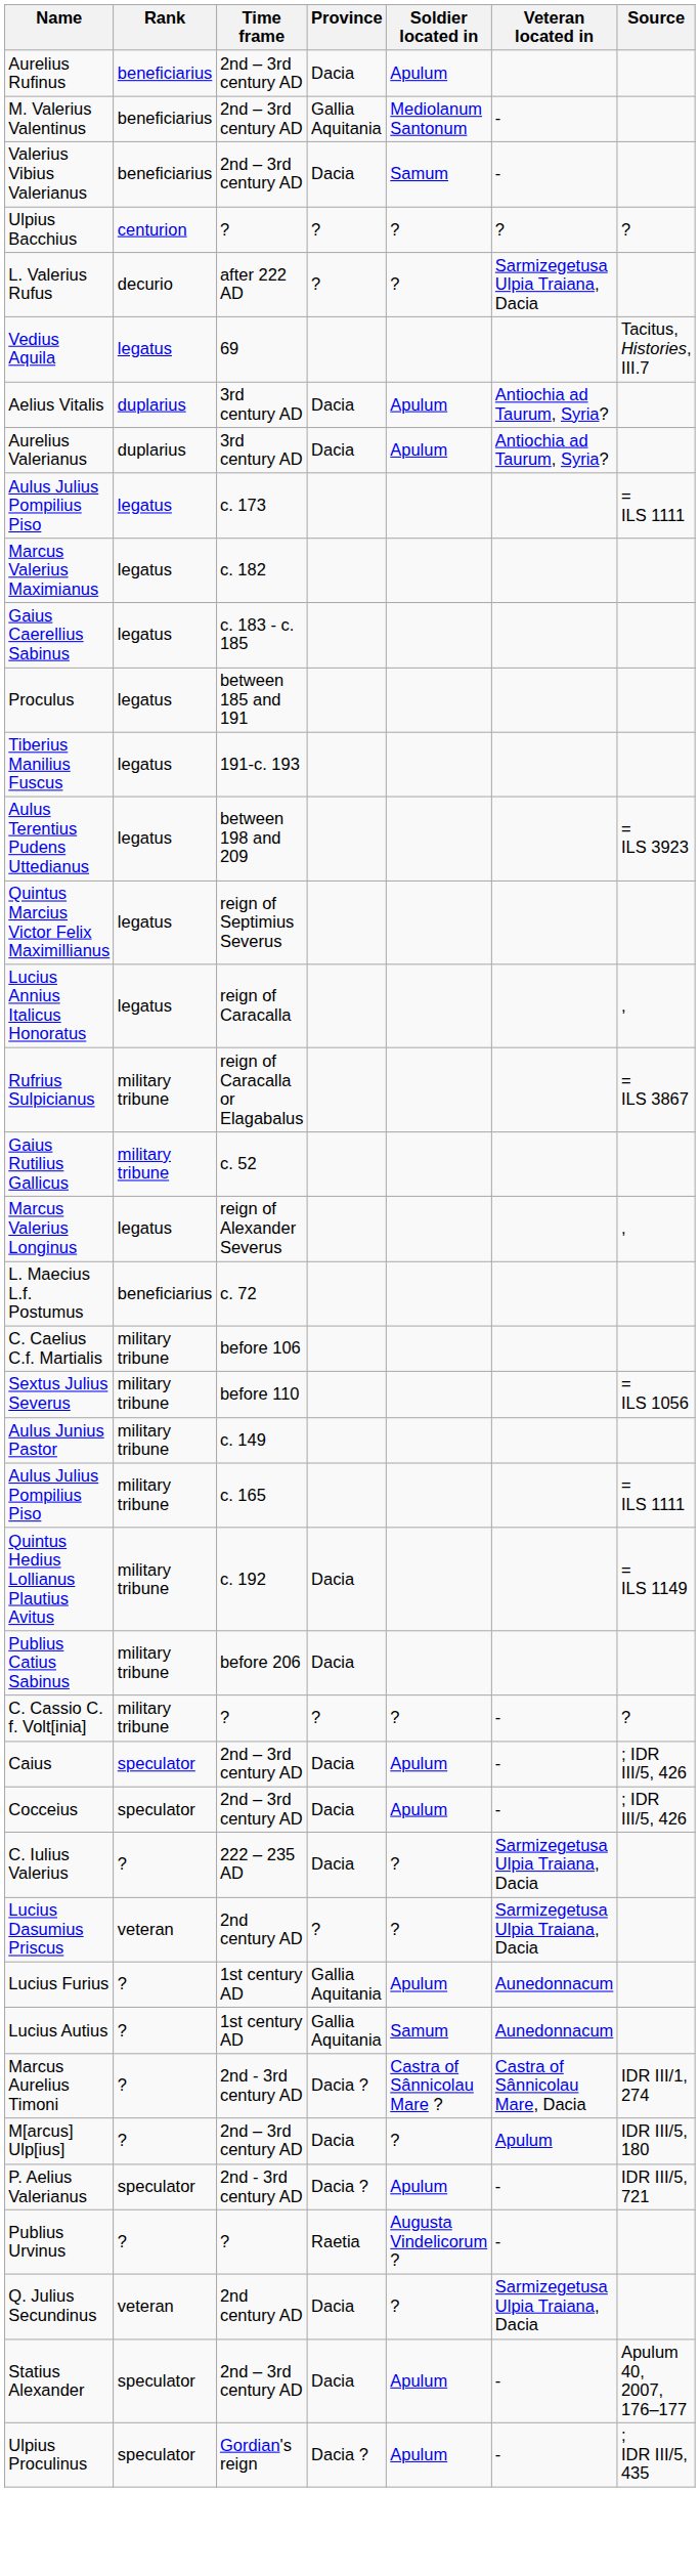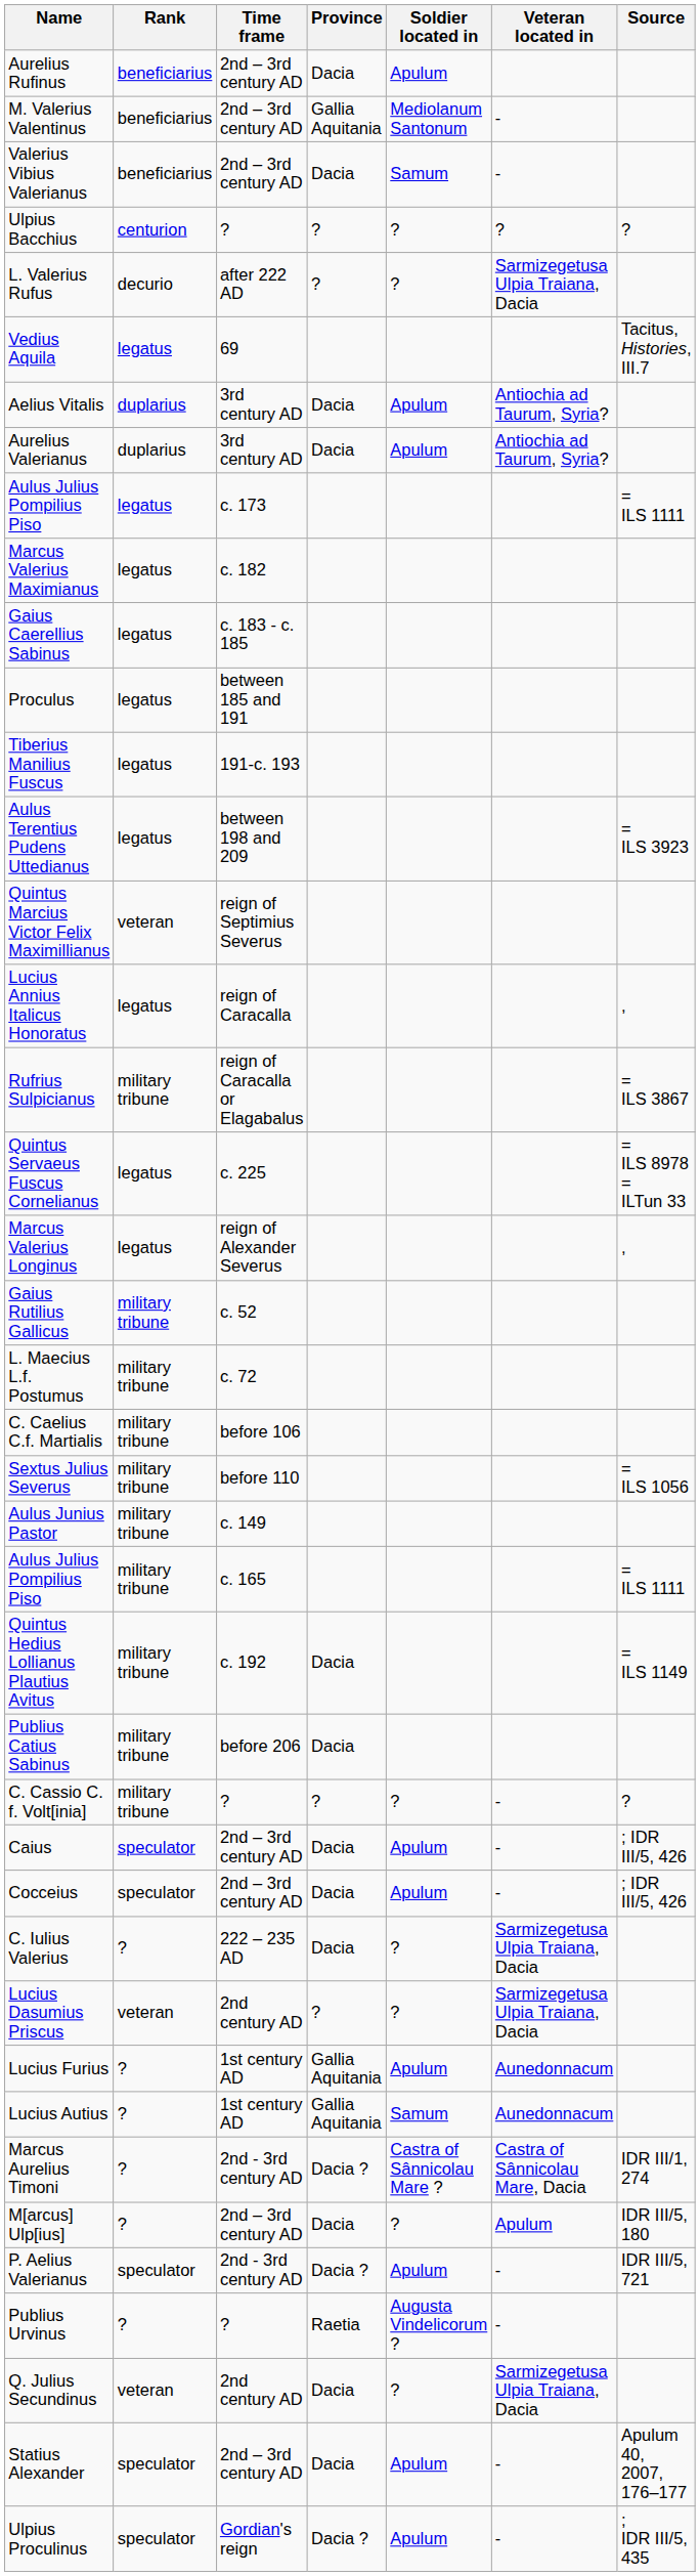 <table class="wikitable sortable">
 <tr style="vertical-align: top;">
 <th>Name</th>
 <th>Rank</th>
 <th>Time frame</th>
 <th>Province</th>
 <th>Soldier located in</th>
 <th>Veteran located in</th>
 <th>Source</th>
 </tr>
 <tr>
 <td>Aurelius Rufinus </td>
 <td><a href='#'>beneficiarius</a></td>
 <td>2nd – 3rd century AD</td>
 <td>Dacia</td>
 <td><a href='#'>Apulum</a></td>
 <td></td>
 </tr>
 <tr>
 <td>M. Valerius Valentinus </td>
 <td>beneficiarius</td>
 <td>2nd – 3rd century AD</td>
 <td>Gallia Aquitania</td>
 <td><a href='#'>Mediolanum Santonum</a></td>
 <td>-</td>
 <td></td>
 </tr>
 <tr>
 <td>Valerius Vibius Valerianus </td>
 <td>beneficiarius</td>
 <td>2nd – 3rd century AD</td>
 <td>Dacia</td>
 <td><a href='#'>Samum</a></td>
 <td>-</td>
 <td></td>
 </tr>
 <tr>
 <td>Ulpius Bacchius </td>
 <td><a href='#'>centurion</a></td>
 <td>?</td>
 <td>?</td>
 <td>?</td>
 <td>?</td>
 <td>?</td>
 </tr>
 <tr>
 <td>L. Valerius Rufus </td>
 <td>decurio</td>
 <td>after 222 AD</td>
 <td>?</td>
 <td>?</td>
 <td><a href='#'>Sarmizegetusa Ulpia Traiana</a>, Dacia</td>
 <td></td>
 </tr>
 <tr>
 <td><a href='#'>Vedius Aquila</a></td>
 <td><a href='#'>legatus</a></td>
 <td>69</td>
 <td></td>
 <td></td>
 <td></td>
 <td>Tacitus, <em>Histories</em>, III.7</td>
 </tr>
 <tr>
 <td>Aelius Vitalis </td>
 <td><a href='#'>duplarius</a></td>
 <td>3rd century AD</td>
 <td>Dacia</td>
 <td><a href='#'>Apulum</a></td>
 <td><a href='#'>Antiochia ad Taurum</a>, <a href='#'>Syria</a>?</td>
 <td></td>
 </tr>
 <tr>
 <td>Aurelius Valerianus </td>
 <td>duplarius</td>
 <td>3rd century AD</td>
 <td>Dacia</td>
 <td><a href='#'>Apulum</a></td>
 <td><a href='#'>Antiochia ad Taurum</a>, <a href='#'>Syria</a>?</td>
 <td></td>
 </tr>
 <tr>
 <td><a href='#'>Aulus Julius Pompilius Piso</a></td>
 <td><a href='#'>legatus</a></td>
 <td>c. 173</td>
 <td></td>
 <td></td>
 <td></td>
 <td> = ILS 1111</td>
 </tr>
 <tr>
 <td><a href='#'>Marcus Valerius Maximianus</a></td>
 <td>legatus</td>
 <td>c. 182</td>
 <td></td>
 <td></td>
 <td></td>
 <td></td>
 </tr>
 <tr>
 <td><a href='#'>Gaius Caerellius Sabinus</a></td>
 <td>legatus</td>
 <td>c. 183 - c. 185</td>
 <td></td>
 <td></td>
 <td></td>
 <td></td>
 </tr>
 <tr>
 <td>Proculus</td>
 <td>legatus</td>
 <td>between 185 and 191</td>
 <td></td>
 <td></td>
 <td></td>
 <td></td>
 </tr>
 <tr>
 <td><a href='#'>Tiberius Manilius Fuscus</a></td>
 <td>legatus</td>
 <td>191-c. 193</td>
 <td></td>
 <td></td>
 <td></td>
 <td></td>
 </tr>
 <tr>
 <td><a href='#'>Aulus Terentius Pudens Uttedianus</a></td>
 <td>legatus</td>
 <td>between 198 and 209</td>
 <td></td>
 <td></td>
 <td></td>
 <td> = ILS 3923</td>
 </tr>
 <tr>
 <td><a href='#'>Quintus Marcius Victor Felix Maximillianus</a></td>
-<td>legatus</td>
+<td>veteran</td>
 <td>reign of Septimius Severus</td>
 <td></td>
 <td></td>
 <td></td>
 <td></td>
 </tr>
 <tr>
 <td><a href='#'>Lucius Annius Italicus Honoratus</a></td>
 <td>legatus</td>
 <td>reign of Caracalla</td>
 <td></td>
 <td></td>
 <td></td>
 <td>, </td>
 </tr>
 <tr>
 <td><a href='#'>Rufrius Sulpicianus</a></td>
 <td>military tribune</td>
 <td>reign of Caracalla or Elagabalus</td>
 <td></td>
 <td></td>
 <td></td>
 <td> = ILS 3867</td>
 </tr>
 <tr>
-<td><a href='#'>Gaius Rutilius Gallicus</a></td>
-<td><a href='#'>military tribune</a></td>
-<td>c. 52</td>
+<td><a href='#'>Quintus Servaeus Fuscus Cornelianus</a></td>
+<td>legatus</td>
+<td>c. 225</td>
 <td></td>
 <td></td>
 <td></td>
-<td></td>
+<td> = ILS 8978 = ILTun 33</td>
 </tr>
 <tr>
 <td><a href='#'>Marcus Valerius Longinus</a></td>
 <td>legatus</td>
 <td>reign of Alexander Severus</td>
 <td></td>
 <td></td>
 <td></td>
 <td>, </td>
 </tr>
 <tr>
+<td><a href='#'>Gaius Rutilius Gallicus</a></td>
+<td><a href='#'>military tribune</a></td>
+<td>c. 52</td>
+<td></td>
+<td></td>
+<td></td>
+<td></td>
+</tr>
+<tr>
 <td>L. Maecius L.f. Postumus</td>
-<td>beneficiarius</td>
+<td>military tribune</td>
 <td>c. 72</td>
 <td></td>
 <td></td>
 <td></td>
 <td></td>
 </tr>
 <tr>
 <td>C. Caelius C.f. Martialis</td>
 <td>military tribune</td>
 <td>before 106</td>
 <td></td>
 <td></td>
 <td></td>
 <td></td>
 </tr>
 <tr>
 <td><a href='#'>Sextus Julius Severus</a></td>
 <td>military tribune</td>
 <td>before 110</td>
 <td></td>
 <td></td>
 <td></td>
 <td> = ILS 1056</td>
 </tr>
 <tr>
 <td><a href='#'>Aulus Junius Pastor</a></td>
 <td>military tribune</td>
 <td>c. 149</td>
 <td></td>
 <td></td>
 <td></td>
 <td></td>
 </tr>
 <tr>
 <td><a href='#'>Aulus Julius Pompilius Piso</a></td>
 <td>military tribune</td>
 <td>c. 165</td>
 <td></td>
 <td></td>
 <td></td>
 <td> = ILS 1111</td>
 </tr>
 <tr>
 <td><a href='#'>Quintus Hedius Lollianus Plautius Avitus</a></td>
 <td>military tribune</td>
 <td>c. 192</td>
 <td>Dacia</td>
 <td></td>
 <td></td>
 <td> = ILS 1149</td>
 </tr>
 <tr>
 <td><a href='#'>Publius Catius Sabinus</a></td>
 <td>military tribune</td>
 <td>before 206</td>
 <td>Dacia</td>
 <td></td>
 <td></td>
 <td></td>
 </tr>
 <tr>
 <td>C. Cassio C. f. Volt[inia] </td>
 <td>military tribune</td>
 <td>?</td>
 <td>?</td>
 <td>?</td>
 <td>-</td>
 <td>?</td>
 </tr>
 <tr>
 <td>Caius </td>
 <td><a href='#'>speculator</a></td>
 <td>2nd – 3rd century AD</td>
 <td>Dacia</td>
 <td><a href='#'>Apulum</a></td>
 <td>-</td>
 <td>; IDR III/5, 426</td>
 </tr>
 <tr>
 <td>Cocceius </td>
 <td>speculator</td>
 <td>2nd – 3rd century AD</td>
 <td>Dacia</td>
 <td><a href='#'>Apulum</a></td>
 <td>-</td>
 <td>; IDR III/5, 426</td>
 </tr>
 <tr>
 <td>C. Iulius Valerius </td>
 <td>?</td>
 <td>222 – 235 AD</td>
 <td>Dacia</td>
 <td>?</td>
 <td><a href='#'>Sarmizegetusa Ulpia Traiana</a>, Dacia</td>
 <td></td>
 </tr>
 <tr>
 <td><a href='#'>Lucius Dasumius Priscus</a></td>
 <td>veteran</td>
 <td>2nd century AD</td>
 <td>?</td>
 <td>?</td>
 <td><a href='#'>Sarmizegetusa Ulpia Traiana</a>, Dacia</td>
 <td></td>
 </tr>
 <tr>
 <td>Lucius Furius</td>
 <td>?</td>
 <td>1st century AD</td>
 <td>Gallia Aquitania</td>
 <td><a href='#'>Apulum</a></td>
 <td><a href='#'>Aunedonnacum</a></td>
 <td></td>
 </tr>
 <tr>
 <td>Lucius Autius</td>
 <td>?</td>
 <td>1st century AD</td>
 <td>Gallia Aquitania</td>
 <td><a href='#'>Samum</a></td>
 <td><a href='#'>Aunedonnacum</a></td>
 <td></td>
 </tr>
 <tr>
 <td>Marcus Aurelius Timoni </td>
 <td>?</td>
 <td>2nd - 3rd century AD</td>
 <td>Dacia ?</td>
 <td><a href='#'>Castra of Sânnicolau Mare</a> ?</td>
 <td><a href='#'>Castra of Sânnicolau Mare</a>, Dacia</td>
 <td>IDR III/1, 274</td>
 </tr>
 <tr>
 <td>M[arcus] Ulp[ius]</td>
 <td>?</td>
 <td>2nd – 3rd century AD</td>
 <td>Dacia</td>
 <td>?</td>
 <td><a href='#'>Apulum</a></td>
 <td>IDR III/5, 180</td>
 </tr>
 <tr>
 <td>P. Aelius Valerianus </td>
 <td>speculator</td>
 <td>2nd - 3rd century AD</td>
 <td>Dacia ?</td>
 <td><a href='#'>Apulum</a></td>
 <td>-</td>
 <td>IDR III/5, 721</td>
 </tr>
 <tr>
 <td>Publius Urvinus</td>
 <td>?</td>
 <td>?</td>
 <td>Raetia</td>
 <td><a href='#'>Augusta Vindelicorum</a> ?</td>
 <td>-</td>
 <td></td>
 </tr>
 <tr>
 <td>Q. Julius Secundinus </td>
 <td>veteran</td>
 <td>2nd century AD</td>
 <td>Dacia</td>
 <td>?</td>
 <td><a href='#'>Sarmizegetusa Ulpia Traiana</a>, Dacia</td>
 <td></td>
 </tr>
 <tr>
 <td>Statius Alexander </td>
 <td>speculator</td>
 <td>2nd – 3rd century AD</td>
 <td>Dacia</td>
 <td><a href='#'>Apulum</a></td>
 <td>-</td>
 <td>Apulum 40, 2007, 176–177</td>
 </tr>
 <tr>
 <td>Ulpius Proculinus </td>
 <td>speculator</td>
 <td><a href='#'>Gordian</a>'s reign</td>
 <td>Dacia ?</td>
 <td><a href='#'>Apulum</a></td>
 <td>-</td>
 <td>; IDR III/5, 435</td>
 </tr>
 </table>
